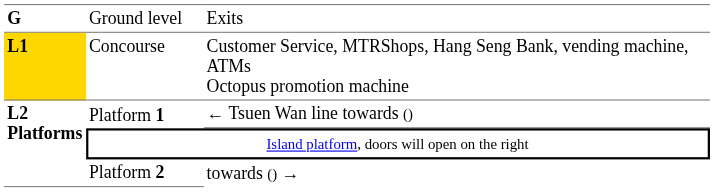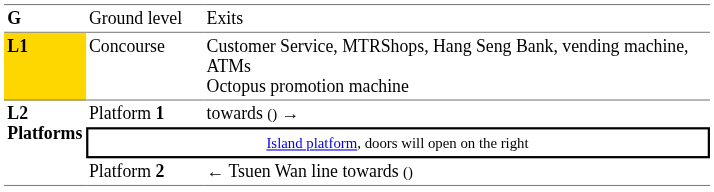 <table border=0 cellspacing=0 cellpadding=3>
 <tr>
 <td style="border-bottom:solid 1px gray;border-top:solid 1px gray;width:50px;vertical-align:top;"><strong>G</strong></td>
 <td style="border-top:solid 1px gray;border-bottom:solid 1px gray;width:100px;vertical-align:top;">Ground level</td>
 <td style="border-top:solid 1px gray;border-bottom:solid 1px gray;width:450px;vertical-align:top;">Exits</td>
 </tr>
 <tr>
 <td style="background: gold; border-bottom:solid 1px gray;vertical-align:top;"><strong>L1</strong></td>
 <td style="border-bottom:solid 1px gray;vertical-align:top;">Concourse</td>
 <td style="border-bottom:solid 1px gray;vertical-align:top;">Customer Service, MTRShops, Hang Seng Bank, vending machine, ATMs<br>Octopus promotion machine</td>
 </tr>
 <tr>
 <td style="border-bottom:solid 1px gray;vertical-align:top;" rowspan=3><strong>L2<br>Platforms</strong></td>
 <td>Platform <span><strong>1</strong></span></td>
-<td style="border-bottom:solid 1px gray;">←  Tsuen Wan line towards  <small>()</small></td>
+<td>  towards  <small>()</small> →</td>
 </tr>
 <tr>
 <td style="border-top:solid 2px black;border-right:solid 2px black;border-left:solid 2px black;border-bottom:solid 2px black;text-align:center;" colspan=2><small><a href='#'>Island platform</a>, doors will open on the right</small></td>
 </tr>
 <tr>
 <td style="border-bottom:solid 1px gray;">Platform <span><strong>2</strong></span></td>
-<td>  towards  <small>()</small> →</td>
+<td style="border-bottom:solid 1px gray;">←  Tsuen Wan line towards  <small>()</small></td>
 </tr>
 </table>
